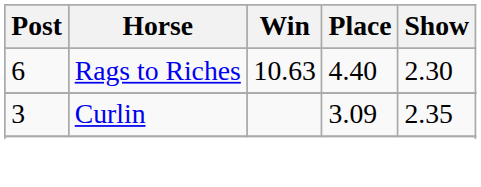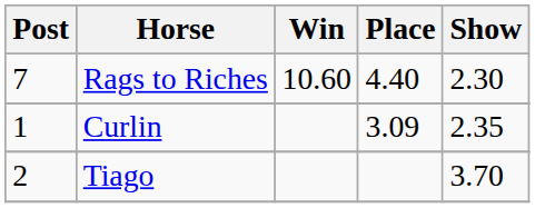 <table class="wikitable">
 <tr>
 <th>Post</th>
 <th>Horse</th>
 <th>Win</th>
 <th>Place</th>
 <th>Show</th>
 </tr>
 <tr>
-<td>6</td>
+<td>7</td>
 <td><a href='#'>Rags to Riches</a></td>
-<td>10.63</td>
+<td>10.60</td>
 <td>4.40</td>
 <td>2.30</td>
 </tr>
 <tr>
 </tr>
 <tr>
-<td>3</td>
+<td>1</td>
 <td><a href='#'>Curlin</a></td>
 <td></td>
 <td>3.09</td>
 <td>2.35</td>
 </tr>
 <tr>
 </tr>
 <tr>
+<td>2</td>
+<td><a href='#'>Tiago</a></td>
+<td></td>
+<td></td>
+<td>3.70</td>
+</tr>
+<tr>
 </tr>
 </table>
